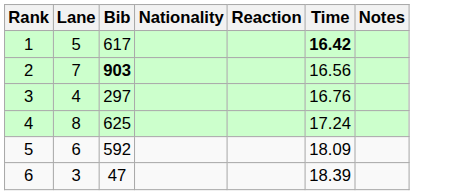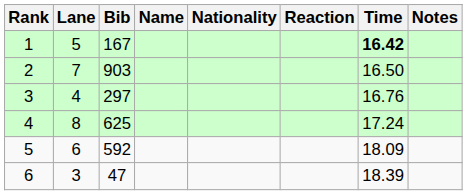 <table class="wikitable sortable" style="text-align:center">
 <tr>
 <th>Rank</th>
 <th>Lane</th>
 <th>Bib</th>
+<th>Name</th>
 <th>Nationality</th>
 <th>Reaction</th>
 <th>Time</th>
 <th>Notes</th>
 </tr>
 <tr bgcolor=ccffcc>
 <td>1</td>
 <td>5</td>
-<td>617</td>
+<td>167</td>
+<td align=left></td>
 <td align=left></td>
 <td></td>
 <td><strong>16.42</strong></td>
 <td><strong></strong></td>
 </tr>
 <tr bgcolor=ccffcc>
 <td>2</td>
 <td>7</td>
-<td><strong>903</strong></td>
+<td>903</td>
+<td align=left></td>
 <td align=left></td>
 <td></td>
-<td>16.56</td>
+<td>16.50</td>
 <td><strong></strong></td>
 </tr>
 <tr bgcolor=ccffcc>
 <td>3</td>
 <td>4</td>
 <td>297</td>
+<td align=left></td>
 <td align=left></td>
 <td></td>
 <td>16.76</td>
 <td><strong></strong></td>
 </tr>
 <tr bgcolor=ccffcc>
 <td>4</td>
 <td>8</td>
 <td>625</td>
 <td align=left></td>
+<td align=left></td>
 <td></td>
 <td>17.24</td>
 <td><strong></strong></td>
 </tr>
 <tr>
 <td>5</td>
 <td>6</td>
 <td>592</td>
+<td align=left></td>
 <td align=left></td>
 <td></td>
 <td>18.09</td>
 <td></td>
 </tr>
 <tr>
 <td>6</td>
 <td>3</td>
 <td>47</td>
 <td align=left></td>
+<td align=left></td>
 <td></td>
 <td>18.39</td>
 <td></td>
 </tr>
 </table>
